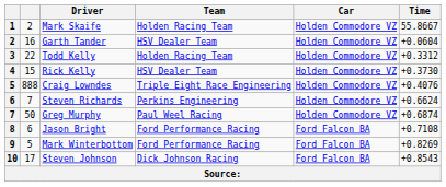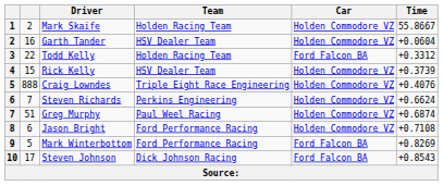 <table class="wikitable" style="font-size: 85%">
 <tr>
 <th></th>
 <th></th>
 <th>Driver</th>
 <th>Team</th>
 <th>Car</th>
 <th>Time</th>
 </tr>
 <tr>
 <th>1</th>
 <td align="center">2</td>
 <td> <a href='#'>Mark Skaife</a></td>
 <td><a href='#'>Holden Racing Team</a></td>
 <td><a href='#'>Holden Commodore VZ</a></td>
 <td>55.8667</td>
 </tr>
 <tr>
 <th>2</th>
 <td align="center">16</td>
 <td> <a href='#'>Garth Tander</a></td>
 <td><a href='#'>HSV Dealer Team</a></td>
 <td><a href='#'>Holden Commodore VZ</a></td>
 <td>+0.0604</td>
 </tr>
 <tr>
 <th>3</th>
 <td align="center">22</td>
 <td> <a href='#'>Todd Kelly</a></td>
 <td><a href='#'>Holden Racing Team</a></td>
-<td><a href='#'>Holden Commodore VZ</a></td>
+<td><a href='#'>Ford Falcon BA</a></td>
 <td>+0.3312</td>
 </tr>
 <tr>
 <th>4</th>
 <td align="center">15</td>
 <td> <a href='#'>Rick Kelly</a></td>
 <td><a href='#'>HSV Dealer Team</a></td>
 <td><a href='#'>Holden Commodore VZ</a></td>
-<td>+0.3730</td>
+<td>+0.3739</td>
 </tr>
 <tr>
 <th>5</th>
 <td align="center">888</td>
 <td> <a href='#'>Craig Lowndes</a></td>
 <td><a href='#'>Triple Eight Race Engineering</a></td>
 <td><a href='#'>Holden Commodore VZ</a></td>
 <td>+0.4076</td>
 </tr>
 <tr>
 <th>6</th>
 <td align="center">7</td>
 <td> <a href='#'>Steven Richards</a></td>
 <td><a href='#'>Perkins Engineering</a></td>
 <td><a href='#'>Holden Commodore VZ</a></td>
 <td>+0.6624</td>
 </tr>
 <tr>
 <th>7</th>
-<td align="center">50</td>
+<td align="center">51</td>
 <td> <a href='#'>Greg Murphy</a></td>
 <td><a href='#'>Paul Weel Racing</a></td>
 <td><a href='#'>Holden Commodore VZ</a></td>
 <td>+0.6874</td>
 </tr>
 <tr>
 <th>8</th>
 <td align="center">6</td>
 <td> <a href='#'>Jason Bright</a></td>
 <td><a href='#'>Ford Performance Racing</a></td>
-<td><a href='#'>Ford Falcon BA</a></td>
+<td><a href='#'>Holden Commodore VZ</a></td>
 <td>+0.7108</td>
 </tr>
 <tr>
 <th>9</th>
 <td align="center">5</td>
 <td> <a href='#'>Mark Winterbottom</a></td>
 <td><a href='#'>Ford Performance Racing</a></td>
 <td><a href='#'>Ford Falcon BA</a></td>
 <td>+0.8269</td>
 </tr>
 <tr>
 <th>10</th>
 <td align="center">17</td>
 <td> <a href='#'>Steven Johnson</a></td>
 <td><a href='#'>Dick Johnson Racing</a></td>
 <td><a href='#'>Ford Falcon BA</a></td>
 <td>+0.8543</td>
 </tr>
 <tr>
 <th colspan="6">Source:</th>
 </tr>
 </table>
